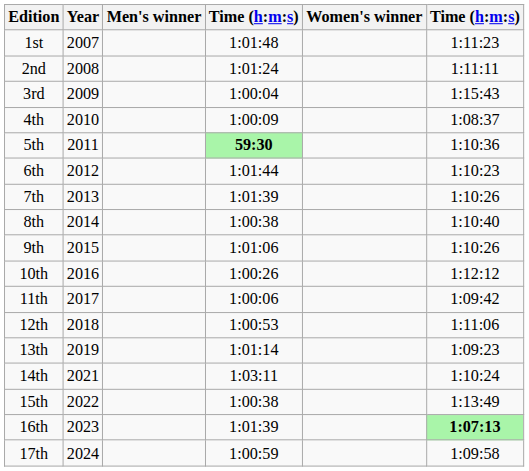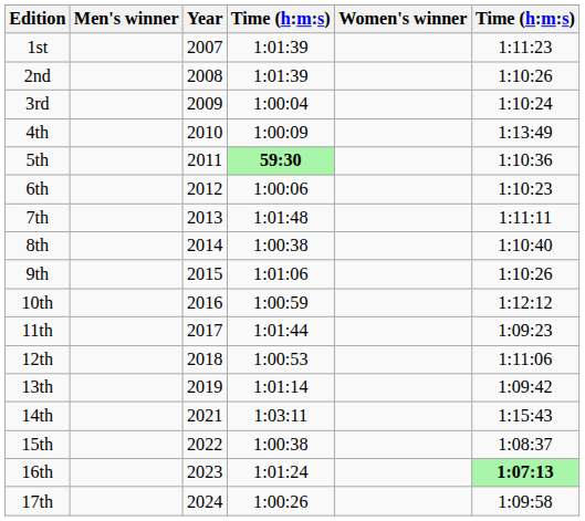 <table class="wikitable sortable" style="text-align:center">
 <tr>
 <th class=unsortable>Edition</th>
+<th class=unsortable>Men's winner</th>
 <th>Year</th>
-<th class=unsortable>Men's winner</th>
 <th>Time (<a href='#'>h</a>:<a href='#'>m</a>:<a href='#'>s</a>)</th>
 <th class=unsortable>Women's winner</th>
 <th>Time (<a href='#'>h</a>:<a href='#'>m</a>:<a href='#'>s</a>)</th>
 </tr>
 <tr>
 <td>1st</td>
+<td align=left></td>
 <td>2007</td>
-<td align=left></td>
-<td>1:01:48</td>
+<td>1:01:39</td>
 <td align=left></td>
 <td>1:11:23</td>
 </tr>
 <tr>
 <td>2nd</td>
+<td align=left></td>
 <td>2008</td>
+<td>1:01:39</td>
 <td align=left></td>
-<td>1:01:24</td>
-<td align=left></td>
-<td>1:11:11</td>
+<td>1:10:26</td>
 </tr>
 <tr>
 <td>3rd</td>
+<td align=left></td>
 <td>2009</td>
-<td align=left></td>
 <td>1:00:04</td>
 <td align=left></td>
-<td>1:15:43</td>
+<td>1:10:24</td>
 </tr>
 <tr>
 <td>4th</td>
+<td align=left></td>
 <td>2010</td>
-<td align=left></td>
 <td>1:00:09</td>
 <td align=left></td>
-<td>1:08:37</td>
+<td>1:13:49</td>
 </tr>
 <tr>
 <td>5th</td>
+<td align=left></td>
 <td>2011</td>
-<td align=left></td>
 <td bgcolor=#A9F5A9><strong>59:30</strong></td>
 <td align=left></td>
 <td>1:10:36</td>
 </tr>
 <tr>
 <td>6th</td>
+<td align=left></td>
 <td>2012</td>
-<td align=left></td>
-<td>1:01:44</td>
+<td>1:00:06</td>
 <td align=left></td>
 <td>1:10:23</td>
 </tr>
 <tr>
 <td>7th</td>
+<td align=left></td>
 <td>2013</td>
+<td>1:01:48</td>
 <td align=left></td>
-<td>1:01:39</td>
-<td align=left></td>
-<td>1:10:26</td>
+<td>1:11:11</td>
 </tr>
 <tr>
 <td>8th</td>
+<td align=left></td>
 <td>2014</td>
-<td align=left></td>
 <td>1:00:38</td>
 <td align=left></td>
 <td>1:10:40</td>
 </tr>
 <tr>
 <td>9th</td>
+<td align=left></td>
 <td>2015</td>
-<td align=left></td>
 <td>1:01:06</td>
 <td align=left></td>
 <td>1:10:26</td>
 </tr>
 <tr>
 <td>10th</td>
+<td align=left></td>
 <td>2016</td>
-<td align=left></td>
-<td>1:00:26</td>
+<td>1:00:59</td>
 <td align=left></td>
 <td>1:12:12</td>
 </tr>
 <tr>
 <td>11th</td>
+<td align=left></td>
 <td>2017</td>
+<td>1:01:44</td>
 <td align=left></td>
-<td>1:00:06</td>
-<td align=left></td>
-<td>1:09:42</td>
+<td>1:09:23</td>
 </tr>
 <tr>
 <td>12th</td>
+<td align=left></td>
 <td>2018</td>
-<td align=left></td>
 <td>1:00:53</td>
 <td align=left></td>
 <td>1:11:06</td>
 </tr>
 <tr>
 <td>13th</td>
+<td align=left></td>
 <td>2019</td>
-<td align=left></td>
 <td>1:01:14</td>
 <td align=left></td>
-<td>1:09:23</td>
+<td>1:09:42</td>
 </tr>
 <tr>
 <td>14th</td>
+<td align=left></td>
 <td>2021</td>
-<td align=left></td>
 <td>1:03:11</td>
 <td align=left></td>
-<td>1:10:24</td>
+<td>1:15:43</td>
 </tr>
 <tr>
 <td>15th</td>
+<td align=left></td>
 <td>2022</td>
-<td align=left></td>
 <td>1:00:38</td>
 <td align=left></td>
-<td>1:13:49</td>
+<td>1:08:37</td>
 </tr>
 <tr>
 <td>16th</td>
+<td align=left></td>
 <td>2023</td>
-<td align=left></td>
-<td>1:01:39</td>
+<td>1:01:24</td>
 <td align=left></td>
 <td bgcolor=#A9F5A9><strong>1:07:13</strong></td>
 </tr>
 <tr>
 <td>17th</td>
+<td align=left></td>
 <td>2024</td>
-<td align=left></td>
-<td>1:00:59</td>
+<td>1:00:26</td>
 <td align=left></td>
 <td>1:09:58</td>
 </tr>
 </table>
